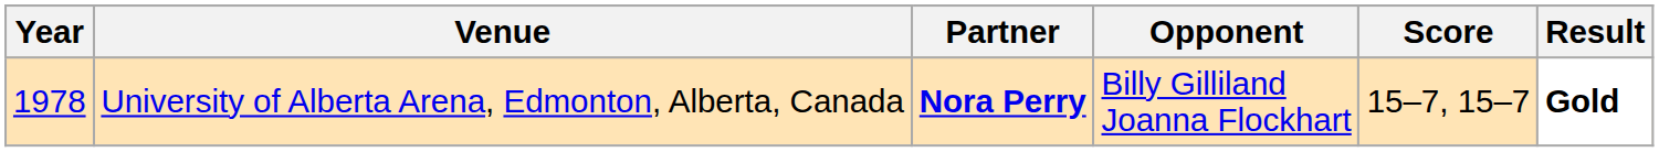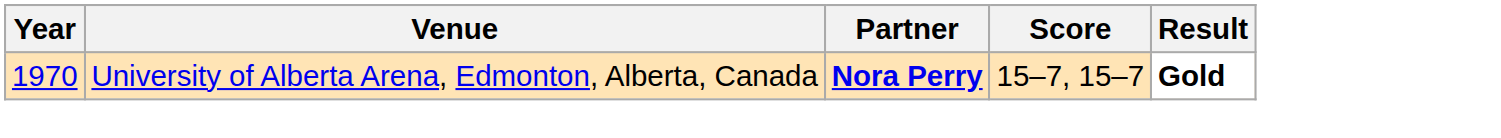 <table class="sortable wikitable" style="font-size: 90%;">
 <tr>
 <th>Year</th>
 <th>Venue</th>
 <th>Partner</th>
-<th>Opponent</th>
 <th>Score</th>
 <th>Result</th>
 </tr>
 <tr style="background:#FFE4B5">
-<td align="center"><a href='#'>1978</a></td>
+<td align="center"><a href='#'>1970</a></td>
 <td align="left"><a href='#'>University of Alberta Arena</a>, <a href='#'>Edmonton</a>, Alberta, Canada</td>
 <td align="left"><strong> <a href='#'>Nora Perry</a></strong></td>
-<td align="left"> <a href='#'>Billy Gilliland</a><br> <a href='#'>Joanna Flockhart</a></td>
 <td align="left">15–7, 15–7</td>
 <td style="text-align:left; background:white"> <strong>Gold</strong></td>
 </tr>
 </table>
